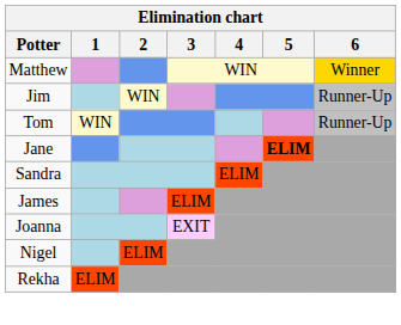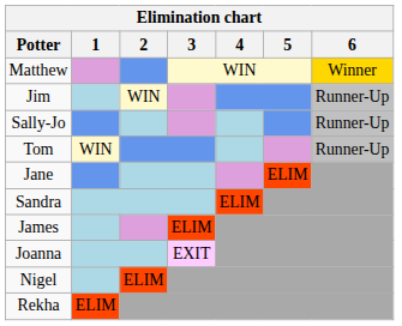 <table class="wikitable" style="text-align:center">
 <tr>
 <th colspan="7">Elimination chart</th>
 </tr>
 <tr>
 <th>Potter</th>
 <th>1</th>
 <th>2</th>
 <th>3</th>
 <th>4</th>
 <th>5</th>
 <th>6</th>
 </tr>
 <tr>
 <td>Matthew</td>
 <td style="background:Plum;"></td>
 <td style="background:Cornflowerblue;"></td>
 <td colspan="3" style="background:LemonChiffon;">WIN</td>
 <td style="background:gold;">Winner</td>
 </tr>
 <tr>
 <td>Jim</td>
 <td style="background:Lightblue;"></td>
 <td style="background:LemonChiffon;">WIN</td>
 <td style="background:Plum;"></td>
 <td colspan="2" style="background:Cornflowerblue;"></td>
 <td colspan="1" style="background:silver;">Runner-Up</td>
 </tr>
 <tr>
+<td>Sally-Jo</td>
+<td style="background:Cornflowerblue;"></td>
+<td style="background:Lightblue;"></td>
+<td style="background:Plum;"></td>
+<td style="background:Lightblue;"></td>
+<td style="background:Cornflowerblue;"></td>
+<td colspan="1" style="background:silver;">Runner-Up</td>
+</tr>
+<tr>
 <td>Tom</td>
 <td style="background:LemonChiffon;">WIN</td>
 <td colspan="2" style="background:Cornflowerblue;"></td>
 <td style="background:Lightblue;"></td>
 <td style="background:Plum;"></td>
 <td colspan="1" style="background:silver;">Runner-Up</td>
 </tr>
 <tr>
 <td>Jane</td>
 <td style="background:Cornflowerblue;"></td>
 <td colspan="2" style="background:Lightblue;"></td>
 <td style="background:Plum;"></td>
-<td style="background:OrangeRed;"><strong>ELIM</strong></td>
+<td style="background:OrangeRed;">ELIM</td>
 <td style="background:darkgrey;"></td>
 </tr>
 <tr>
 <td>Sandra</td>
 <td colspan="3" style="background:Lightblue;"></td>
 <td style="background:OrangeRed;">ELIM</td>
 <td colspan="2" style="background:darkgrey;"></td>
 </tr>
 <tr>
 <td>James</td>
 <td style="background:Lightblue;"></td>
 <td style="background:Plum;"></td>
 <td style="background:OrangeRed;">ELIM</td>
 <td colspan="3" style="background:darkgrey;"></td>
 </tr>
 <tr>
 <td>Joanna</td>
 <td colspan="2" style="background:Lightblue;"></td>
 <td style="background:#fcf;">EXIT</td>
 <td colspan="3" style="background:darkgrey;"></td>
 </tr>
 <tr>
 <td>Nigel</td>
 <td style="background:Lightblue;"></td>
 <td style="background:OrangeRed;">ELIM</td>
 <td colspan="4" style="background:darkgrey;"></td>
 </tr>
 <tr>
 <td>Rekha</td>
 <td style="background:OrangeRed;">ELIM</td>
 <td colspan="5" style="background:darkgrey;"></td>
 </tr>
 </table>
